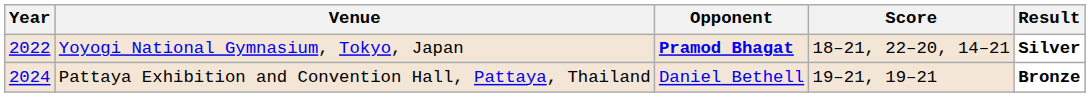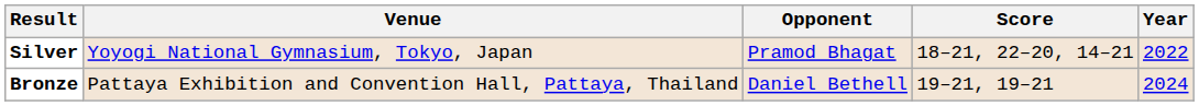 <table class="sortable wikitable" style="font-size: 90%;">
 <tr>
-<th>Year</th>
+<th>Result</th>
 <th>Venue</th>
 <th>Opponent</th>
 <th>Score</th>
-<th>Result</th>
+<th>Year</th>
 </tr>
 <tr style="background:#F3E6D7">
+<td style="text-align:left; background:white"> <strong>Silver</strong></td>
+<td align="left"><a href='#'>Yoyogi National Gymnasium</a>, <a href='#'>Tokyo</a>, Japan</td>
+<td align="left"> <a href='#'>Pramod Bhagat</a></td>
+<td align="left">18–21, 22–20, 14–21</td>
 <td align="center"><a href='#'>2022</a></td>
-<td align="left"><a href='#'>Yoyogi National Gymnasium</a>, <a href='#'>Tokyo</a>, Japan</td>
-<td align="left"><strong> <a href='#'>Pramod Bhagat</a></strong></td>
-<td align="left">18–21, 22–20, 14–21</td>
-<td style="text-align:left; background:white"> <strong>Silver</strong></td>
 </tr>
 <tr style="background:#F3E6D7">
-<td align="center"><a href='#'>2024</a></td>
+<td style="text-align:left; background:white"> <strong>Bronze</strong></td>
 <td align="left">Pattaya Exhibition and Convention Hall, <a href='#'>Pattaya</a>, Thailand</td>
 <td align="left"> <a href='#'>Daniel Bethell</a></td>
 <td align="left">19–21, 19–21</td>
-<td style="text-align:left; background:white"> <strong>Bronze</strong></td>
+<td align="center"><a href='#'>2024</a></td>
 </tr>
 </table>
